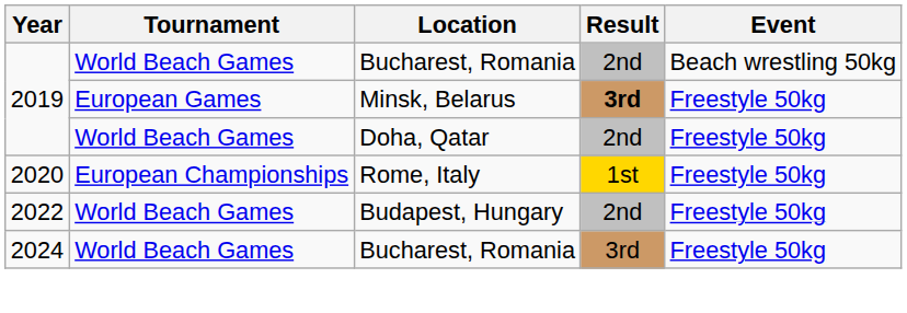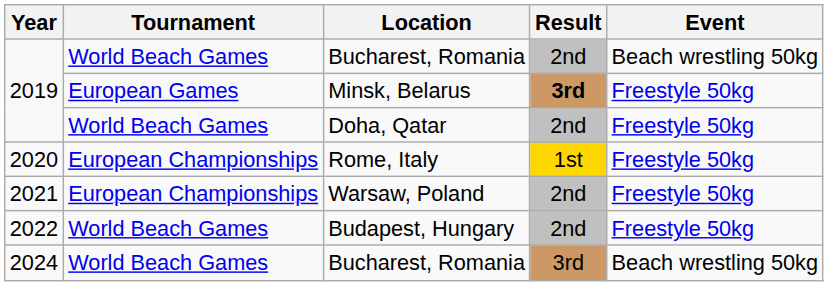 <table class="wikitable" style="font-size:95%;">
 <tr>
 <th>Year</th>
 <th>Tournament</th>
 <th>Location</th>
 <th>Result</th>
 <th>Event</th>
 </tr>
 <tr>
 <td rowspan=3>2019</td>
 <td><a href='#'>World Beach Games</a></td>
 <td>Bucharest, Romania</td>
 <td align="center" bgcolor="silver">2nd</td>
 <td>Beach wrestling 50kg</td>
 </tr>
 <tr>
 <td><a href='#'>European Games</a></td>
 <td>Minsk, Belarus</td>
 <td align="center" bgcolor="cc9966"><strong>3rd</strong></td>
 <td><a href='#'>Freestyle 50kg</a></td>
 </tr>
 <tr>
 <td><a href='#'>World Beach Games</a></td>
 <td>Doha, Qatar</td>
 <td align="center" bgcolor="silver">2nd</td>
 <td><a href='#'>Freestyle 50kg</a></td>
 </tr>
 <tr>
 <td>2020</td>
 <td><a href='#'>European Championships</a></td>
 <td>Rome, Italy</td>
 <td align="center" bgcolor="gold">1st</td>
 <td><a href='#'>Freestyle 50kg</a></td>
 </tr>
 <tr>
+<td>2021</td>
+<td><a href='#'>European Championships</a></td>
+<td>Warsaw, Poland</td>
+<td align="center" bgcolor="silver">2nd</td>
+<td><a href='#'>Freestyle 50kg</a></td>
+</tr>
+<tr>
 <td>2022</td>
 <td><a href='#'>World Beach Games</a></td>
 <td>Budapest, Hungary</td>
 <td align="center" bgcolor="silver">2nd</td>
 <td><a href='#'>Freestyle 50kg</a></td>
 </tr>
 <tr>
 <td>2024</td>
 <td><a href='#'>World Beach Games</a></td>
 <td>Bucharest, Romania</td>
 <td align="center" bgcolor="cc9966">3rd</td>
-<td><a href='#'>Freestyle 50kg</a></td>
+<td>Beach wrestling 50kg</td>
 </tr>
 </table>
